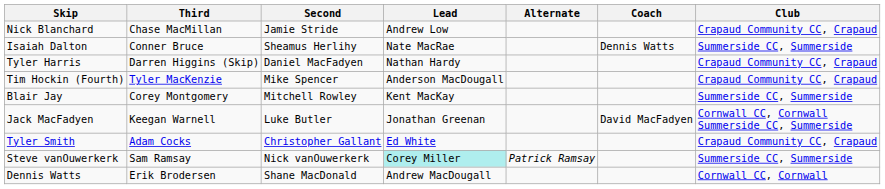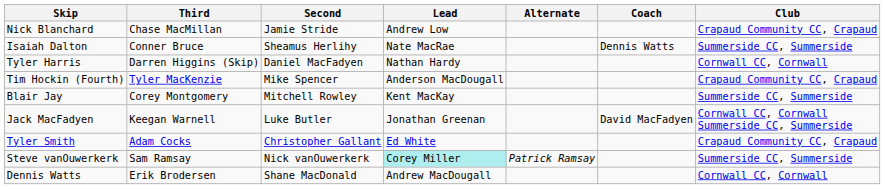 <table class="wikitable">
 <tr>
 <th scope="col">Skip</th>
 <th scope="col">Third</th>
 <th scope="col">Second</th>
 <th scope="col">Lead</th>
 <th scope="col">Alternate</th>
 <th scope="col">Coach</th>
 <th scope="col">Club</th>
 </tr>
 <tr>
 <td>Nick Blanchard</td>
 <td>Chase MacMillan</td>
 <td>Jamie Stride</td>
 <td>Andrew Low</td>
 <td></td>
 <td></td>
 <td><a href='#'>Crapaud Community CC</a>, <a href='#'>Crapaud</a></td>
 </tr>
 <tr>
 <td>Isaiah Dalton</td>
 <td>Conner Bruce</td>
 <td>Sheamus Herlihy</td>
 <td>Nate MacRae</td>
 <td></td>
 <td>Dennis Watts</td>
 <td><a href='#'>Summerside CC</a>, <a href='#'>Summerside</a></td>
 </tr>
 <tr>
 <td>Tyler Harris</td>
 <td>Darren Higgins (Skip)</td>
 <td>Daniel MacFadyen</td>
 <td>Nathan Hardy</td>
 <td></td>
 <td></td>
-<td><a href='#'>Crapaud Community CC</a>, <a href='#'>Crapaud</a></td>
+<td><a href='#'>Cornwall CC</a>, <a href='#'>Cornwall</a></td>
 </tr>
 <tr>
 <td>Tim Hockin (Fourth)</td>
 <td><a href='#'>Tyler MacKenzie</a></td>
 <td>Mike Spencer</td>
 <td>Anderson MacDougall</td>
 <td></td>
 <td></td>
 <td><a href='#'>Crapaud Community CC</a>, <a href='#'>Crapaud</a></td>
 </tr>
 <tr>
 <td>Blair Jay</td>
 <td>Corey Montgomery</td>
 <td>Mitchell Rowley</td>
 <td>Kent MacKay</td>
 <td></td>
 <td></td>
 <td><a href='#'>Summerside CC</a>, <a href='#'>Summerside</a></td>
 </tr>
 <tr>
 <td>Jack MacFadyen</td>
 <td>Keegan Warnell</td>
 <td>Luke Butler</td>
 <td>Jonathan Greenan</td>
 <td></td>
 <td>David MacFadyen</td>
 <td><a href='#'>Cornwall CC</a>, <a href='#'>Cornwall</a> <br> <a href='#'>Summerside CC</a>, <a href='#'>Summerside</a></td>
 </tr>
 <tr>
 <td><a href='#'>Tyler Smith</a></td>
 <td><a href='#'>Adam Cocks</a></td>
 <td><a href='#'>Christopher Gallant</a></td>
 <td><a href='#'>Ed White</a></td>
 <td></td>
 <td></td>
 <td><a href='#'>Crapaud Community CC</a>, <a href='#'>Crapaud</a></td>
 </tr>
 <tr>
 <td>Steve vanOuwerkerk</td>
 <td>Sam Ramsay</td>
 <td>Nick vanOuwerkerk</td>
 <td style="background: paleturquoise;">Corey Miller</td>
 <td><em>Patrick Ramsay</em></td>
 <td></td>
 <td><a href='#'>Summerside CC</a>, <a href='#'>Summerside</a></td>
 </tr>
 <tr>
 <td>Dennis Watts</td>
 <td>Erik Brodersen</td>
 <td>Shane MacDonald</td>
 <td>Andrew MacDougall</td>
 <td></td>
 <td></td>
 <td><a href='#'>Cornwall CC</a>, <a href='#'>Cornwall</a></td>
 </tr>
 </table>
